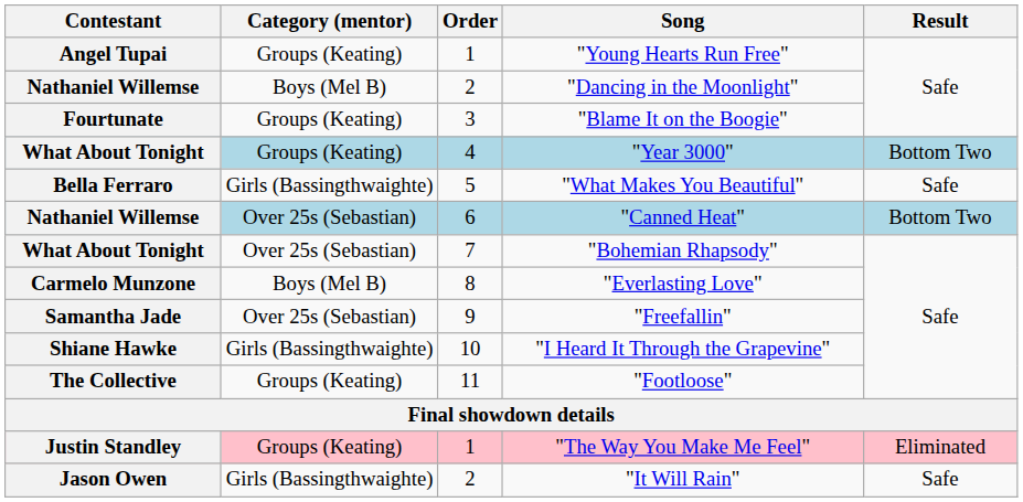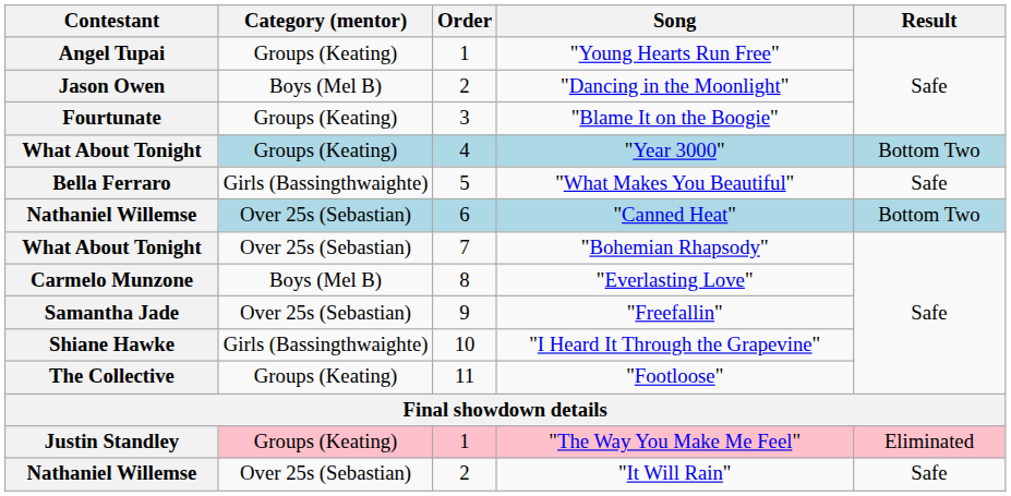 <table class="wikitable plainrowheaders" style="text-align:center;">
 <tr>
 <th scope="col" style="width:10em;">Contestant</th>
 <th scope="col">Category (mentor)</th>
 <th scope="col">Order</th>
 <th scope="col" style="width:17em;">Song</th>
 <th scope="col" style="width:7em;">Result</th>
 </tr>
 <tr>
 <th scope="row">Angel Tupai</th>
 <td>Groups (Keating)</td>
 <td>1</td>
 <td>"<a href='#'>Young Hearts Run Free</a>"</td>
 <td rowspan=3>Safe</td>
 </tr>
 <tr>
-<th scope="row">Nathaniel Willemse</th>
+<th scope="row">Jason Owen</th>
 <td>Boys (Mel B)</td>
 <td>2</td>
 <td>"<a href='#'>Dancing in the Moonlight</a>"</td>
 </tr>
 <tr>
 <th scope="row">Fourtunate</th>
 <td>Groups (Keating)</td>
 <td>3</td>
 <td>"<a href='#'>Blame It on the Boogie</a>"</td>
 </tr>
 <tr style="background:lightblue;">
 <th scope="row">What About Tonight</th>
 <td>Groups (Keating)</td>
 <td>4</td>
 <td>"<a href='#'>Year 3000</a>"</td>
 <td>Bottom Two</td>
 </tr>
 <tr>
 <th scope="row">Bella Ferraro</th>
 <td>Girls (Bassingthwaighte)</td>
 <td>5</td>
 <td>"<a href='#'>What Makes You Beautiful</a>"</td>
 <td>Safe</td>
 </tr>
 <tr style="background:lightblue;">
 <th scope="row">Nathaniel Willemse</th>
 <td>Over 25s (Sebastian)</td>
 <td>6</td>
 <td>"<a href='#'>Canned Heat</a>"</td>
 <td>Bottom Two</td>
 </tr>
 <tr>
 <th scope="row">What About Tonight</th>
 <td>Over 25s (Sebastian)</td>
 <td>7</td>
 <td>"<a href='#'>Bohemian Rhapsody</a>"</td>
 <td rowspan=5>Safe</td>
 </tr>
 <tr>
 <th scope="row">Carmelo Munzone</th>
 <td>Boys (Mel B)</td>
 <td>8</td>
 <td>"<a href='#'>Everlasting Love</a>"</td>
 </tr>
 <tr>
 <th scope="row">Samantha Jade</th>
 <td>Over 25s (Sebastian)</td>
 <td>9</td>
 <td>"<a href='#'>Freefallin</a>"</td>
 </tr>
 <tr>
 <th scope="row">Shiane Hawke</th>
 <td>Girls (Bassingthwaighte)</td>
 <td>10</td>
 <td>"<a href='#'>I Heard It Through the Grapevine</a>"</td>
 </tr>
 <tr>
 <th scope="row">The Collective</th>
 <td>Groups (Keating)</td>
 <td>11</td>
 <td>"<a href='#'>Footloose</a>"</td>
 </tr>
 <tr>
 <th colspan="5">Final showdown details</th>
 </tr>
 <tr style="background:pink;">
 <th scope="row">Justin Standley</th>
 <td>Groups (Keating)</td>
 <td>1</td>
 <td>"<a href='#'>The Way You Make Me Feel</a>"</td>
 <td>Eliminated</td>
 </tr>
 <tr>
-<th scope="row">Jason Owen</th>
-<td>Girls (Bassingthwaighte)</td>
+<th scope="row">Nathaniel Willemse</th>
+<td>Over 25s (Sebastian)</td>
 <td>2</td>
 <td>"<a href='#'>It Will Rain</a>"</td>
 <td>Safe</td>
 </tr>
 </table>
